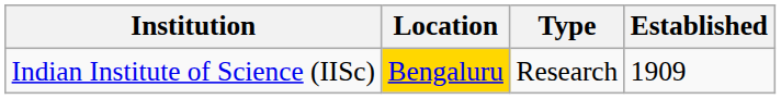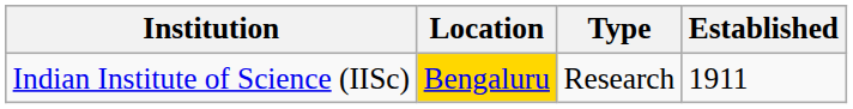 <table class="wikitable">
 <tr>
 <th>Institution</th>
 <th>Location</th>
 <th>Type</th>
 <th>Established</th>
 </tr>
 <tr>
 <td><a href='#'>Indian Institute of Science</a> (IISc)</td>
 <td style="background: gold;"><a href='#'>Bengaluru</a></td>
 <td>Research</td>
-<td>1909</td>
+<td>1911</td>
 </tr>
 </table>
